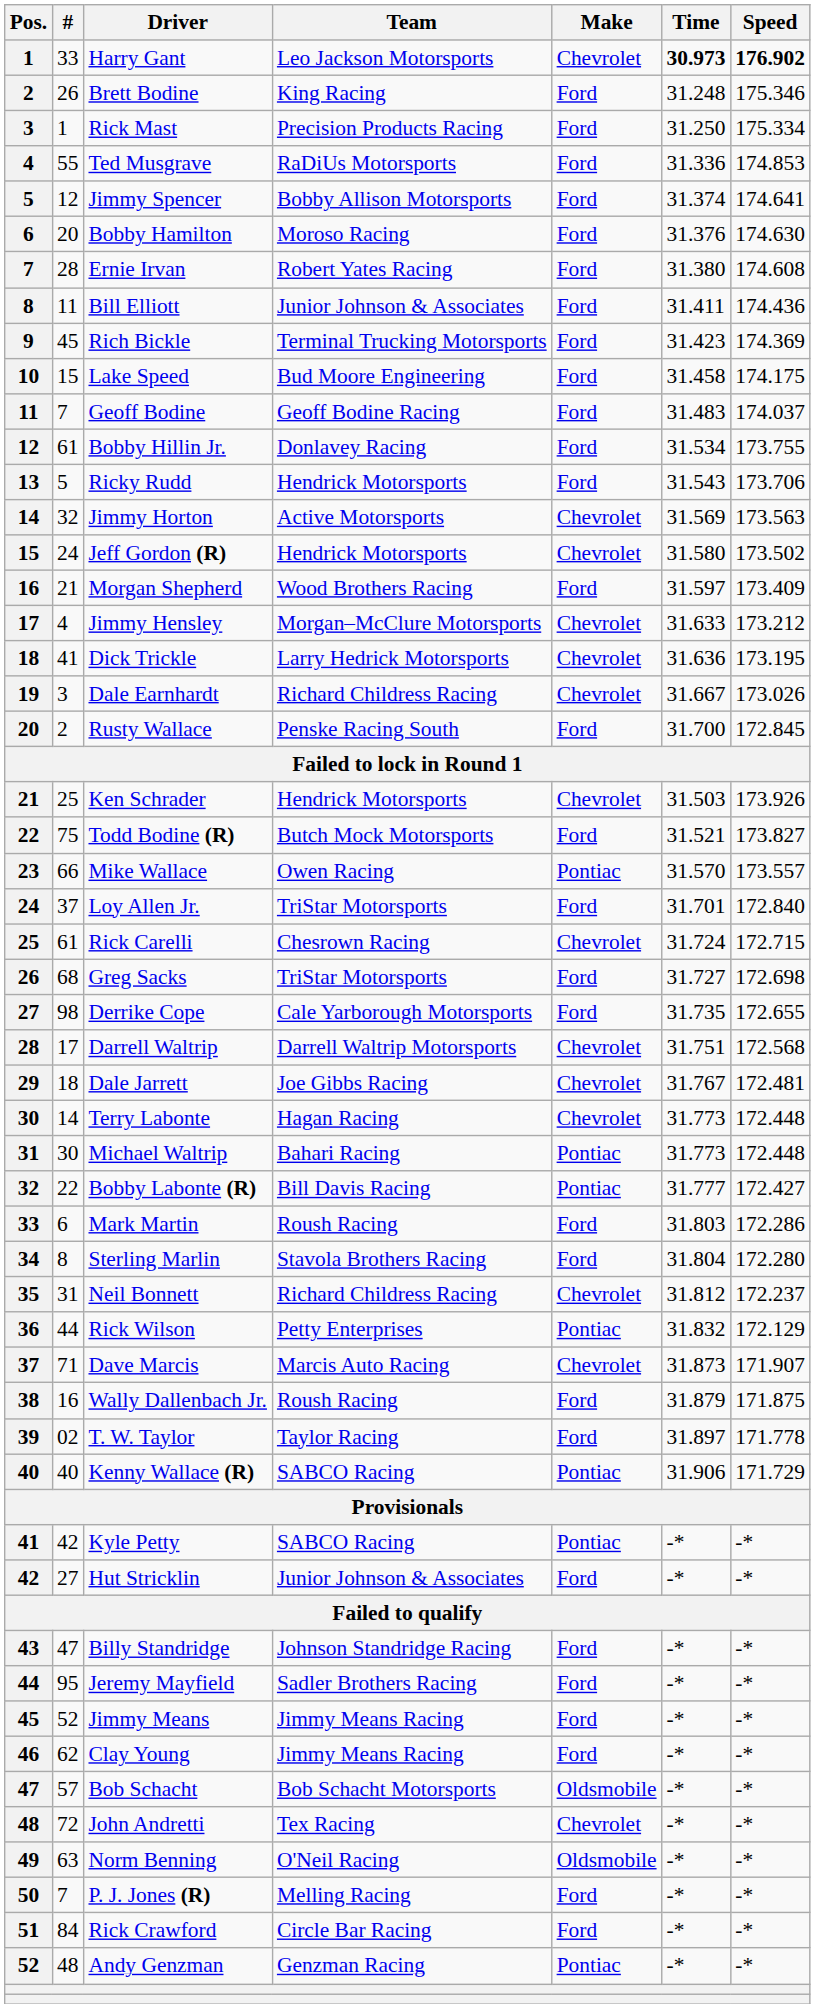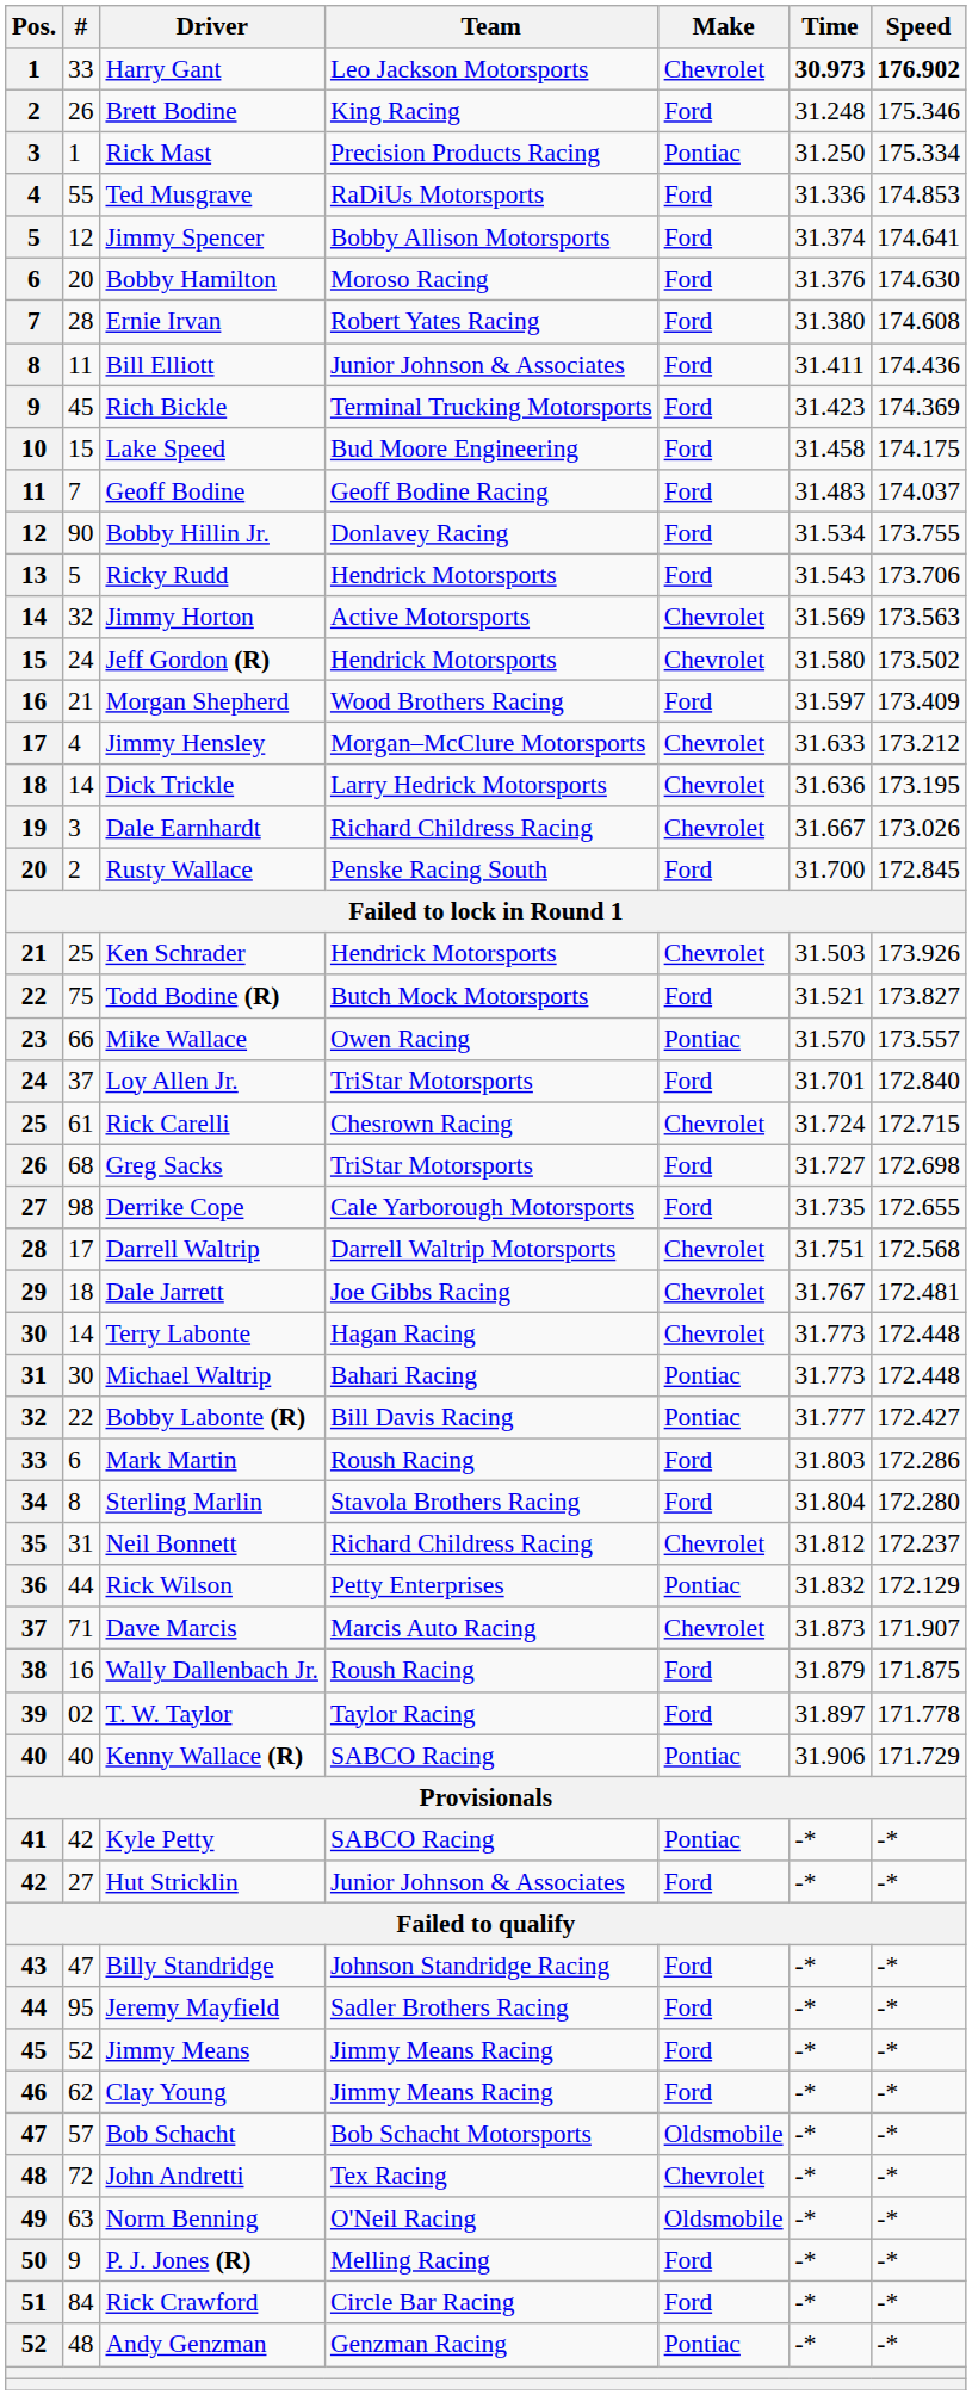 <table class="wikitable" style="font-size:95%">
 <tr>
 <th>Pos.</th>
 <th>#</th>
 <th>Driver</th>
 <th>Team</th>
 <th>Make</th>
 <th>Time</th>
 <th>Speed</th>
 </tr>
 <tr>
 <th>1</th>
 <td>33</td>
 <td><a href='#'>Harry Gant</a></td>
 <td><a href='#'>Leo Jackson Motorsports</a></td>
 <td><a href='#'>Chevrolet</a></td>
 <td><strong>30.973</strong></td>
 <td><strong>176.902</strong></td>
 </tr>
 <tr>
 <th>2</th>
 <td>26</td>
 <td><a href='#'>Brett Bodine</a></td>
 <td><a href='#'>King Racing</a></td>
 <td><a href='#'>Ford</a></td>
 <td>31.248</td>
 <td>175.346</td>
 </tr>
 <tr>
 <th>3</th>
 <td>1</td>
 <td><a href='#'>Rick Mast</a></td>
 <td><a href='#'>Precision Products Racing</a></td>
-<td><a href='#'>Ford</a></td>
+<td><a href='#'>Pontiac</a></td>
 <td>31.250</td>
 <td>175.334</td>
 </tr>
 <tr>
 <th>4</th>
 <td>55</td>
 <td><a href='#'>Ted Musgrave</a></td>
 <td><a href='#'>RaDiUs Motorsports</a></td>
 <td><a href='#'>Ford</a></td>
 <td>31.336</td>
 <td>174.853</td>
 </tr>
 <tr>
 <th>5</th>
 <td>12</td>
 <td><a href='#'>Jimmy Spencer</a></td>
 <td><a href='#'>Bobby Allison Motorsports</a></td>
 <td><a href='#'>Ford</a></td>
 <td>31.374</td>
 <td>174.641</td>
 </tr>
 <tr>
 <th>6</th>
 <td>20</td>
 <td><a href='#'>Bobby Hamilton</a></td>
 <td><a href='#'>Moroso Racing</a></td>
 <td><a href='#'>Ford</a></td>
 <td>31.376</td>
 <td>174.630</td>
 </tr>
 <tr>
 <th>7</th>
 <td>28</td>
 <td><a href='#'>Ernie Irvan</a></td>
 <td><a href='#'>Robert Yates Racing</a></td>
 <td><a href='#'>Ford</a></td>
 <td>31.380</td>
 <td>174.608</td>
 </tr>
 <tr>
 <th>8</th>
 <td>11</td>
 <td><a href='#'>Bill Elliott</a></td>
 <td><a href='#'>Junior Johnson & Associates</a></td>
 <td><a href='#'>Ford</a></td>
 <td>31.411</td>
 <td>174.436</td>
 </tr>
 <tr>
 <th>9</th>
 <td>45</td>
 <td><a href='#'>Rich Bickle</a></td>
 <td><a href='#'>Terminal Trucking Motorsports</a></td>
 <td><a href='#'>Ford</a></td>
 <td>31.423</td>
 <td>174.369</td>
 </tr>
 <tr>
 <th>10</th>
 <td>15</td>
 <td><a href='#'>Lake Speed</a></td>
 <td><a href='#'>Bud Moore Engineering</a></td>
 <td><a href='#'>Ford</a></td>
 <td>31.458</td>
 <td>174.175</td>
 </tr>
 <tr>
 <th>11</th>
 <td>7</td>
 <td><a href='#'>Geoff Bodine</a></td>
 <td><a href='#'>Geoff Bodine Racing</a></td>
 <td><a href='#'>Ford</a></td>
 <td>31.483</td>
 <td>174.037</td>
 </tr>
 <tr>
 <th>12</th>
-<td>61</td>
+<td>90</td>
 <td><a href='#'>Bobby Hillin Jr.</a></td>
 <td><a href='#'>Donlavey Racing</a></td>
 <td><a href='#'>Ford</a></td>
 <td>31.534</td>
 <td>173.755</td>
 </tr>
 <tr>
 <th>13</th>
 <td>5</td>
 <td><a href='#'>Ricky Rudd</a></td>
 <td><a href='#'>Hendrick Motorsports</a></td>
 <td><a href='#'>Ford</a></td>
 <td>31.543</td>
 <td>173.706</td>
 </tr>
 <tr>
 <th>14</th>
 <td>32</td>
 <td><a href='#'>Jimmy Horton</a></td>
 <td><a href='#'>Active Motorsports</a></td>
 <td><a href='#'>Chevrolet</a></td>
 <td>31.569</td>
 <td>173.563</td>
 </tr>
 <tr>
 <th>15</th>
 <td>24</td>
 <td><a href='#'>Jeff Gordon</a> <strong>(R)</strong></td>
 <td><a href='#'>Hendrick Motorsports</a></td>
 <td><a href='#'>Chevrolet</a></td>
 <td>31.580</td>
 <td>173.502</td>
 </tr>
 <tr>
 <th>16</th>
 <td>21</td>
 <td><a href='#'>Morgan Shepherd</a></td>
 <td><a href='#'>Wood Brothers Racing</a></td>
 <td><a href='#'>Ford</a></td>
 <td>31.597</td>
 <td>173.409</td>
 </tr>
 <tr>
 <th>17</th>
 <td>4</td>
 <td><a href='#'>Jimmy Hensley</a></td>
 <td><a href='#'>Morgan–McClure Motorsports</a></td>
 <td><a href='#'>Chevrolet</a></td>
 <td>31.633</td>
 <td>173.212</td>
 </tr>
 <tr>
 <th>18</th>
-<td>41</td>
+<td>14</td>
 <td><a href='#'>Dick Trickle</a></td>
 <td><a href='#'>Larry Hedrick Motorsports</a></td>
 <td><a href='#'>Chevrolet</a></td>
 <td>31.636</td>
 <td>173.195</td>
 </tr>
 <tr>
 <th>19</th>
 <td>3</td>
 <td><a href='#'>Dale Earnhardt</a></td>
 <td><a href='#'>Richard Childress Racing</a></td>
 <td><a href='#'>Chevrolet</a></td>
 <td>31.667</td>
 <td>173.026</td>
 </tr>
 <tr>
 <th>20</th>
 <td>2</td>
 <td><a href='#'>Rusty Wallace</a></td>
 <td><a href='#'>Penske Racing South</a></td>
 <td><a href='#'>Ford</a></td>
 <td>31.700</td>
 <td>172.845</td>
 </tr>
 <tr>
 <th colspan="7">Failed to lock in Round 1</th>
 </tr>
 <tr>
 <th>21</th>
 <td>25</td>
 <td><a href='#'>Ken Schrader</a></td>
 <td><a href='#'>Hendrick Motorsports</a></td>
 <td><a href='#'>Chevrolet</a></td>
 <td>31.503</td>
 <td>173.926</td>
 </tr>
 <tr>
 <th>22</th>
 <td>75</td>
 <td><a href='#'>Todd Bodine</a> <strong>(R)</strong></td>
 <td><a href='#'>Butch Mock Motorsports</a></td>
 <td><a href='#'>Ford</a></td>
 <td>31.521</td>
 <td>173.827</td>
 </tr>
 <tr>
 <th>23</th>
 <td>66</td>
 <td><a href='#'>Mike Wallace</a></td>
 <td><a href='#'>Owen Racing</a></td>
 <td><a href='#'>Pontiac</a></td>
 <td>31.570</td>
 <td>173.557</td>
 </tr>
 <tr>
 <th>24</th>
 <td>37</td>
 <td><a href='#'>Loy Allen Jr.</a></td>
 <td><a href='#'>TriStar Motorsports</a></td>
 <td><a href='#'>Ford</a></td>
 <td>31.701</td>
 <td>172.840</td>
 </tr>
 <tr>
 <th>25</th>
 <td>61</td>
 <td><a href='#'>Rick Carelli</a></td>
 <td><a href='#'>Chesrown Racing</a></td>
 <td><a href='#'>Chevrolet</a></td>
 <td>31.724</td>
 <td>172.715</td>
 </tr>
 <tr>
 <th>26</th>
 <td>68</td>
 <td><a href='#'>Greg Sacks</a></td>
 <td><a href='#'>TriStar Motorsports</a></td>
 <td><a href='#'>Ford</a></td>
 <td>31.727</td>
 <td>172.698</td>
 </tr>
 <tr>
 <th>27</th>
 <td>98</td>
 <td><a href='#'>Derrike Cope</a></td>
 <td><a href='#'>Cale Yarborough Motorsports</a></td>
 <td><a href='#'>Ford</a></td>
 <td>31.735</td>
 <td>172.655</td>
 </tr>
 <tr>
 <th>28</th>
 <td>17</td>
 <td><a href='#'>Darrell Waltrip</a></td>
 <td><a href='#'>Darrell Waltrip Motorsports</a></td>
 <td><a href='#'>Chevrolet</a></td>
 <td>31.751</td>
 <td>172.568</td>
 </tr>
 <tr>
 <th>29</th>
 <td>18</td>
 <td><a href='#'>Dale Jarrett</a></td>
 <td><a href='#'>Joe Gibbs Racing</a></td>
 <td><a href='#'>Chevrolet</a></td>
 <td>31.767</td>
 <td>172.481</td>
 </tr>
 <tr>
 <th>30</th>
 <td>14</td>
 <td><a href='#'>Terry Labonte</a></td>
 <td><a href='#'>Hagan Racing</a></td>
 <td><a href='#'>Chevrolet</a></td>
 <td>31.773</td>
 <td>172.448</td>
 </tr>
 <tr>
 <th>31</th>
 <td>30</td>
 <td><a href='#'>Michael Waltrip</a></td>
 <td><a href='#'>Bahari Racing</a></td>
 <td><a href='#'>Pontiac</a></td>
 <td>31.773</td>
 <td>172.448</td>
 </tr>
 <tr>
 <th>32</th>
 <td>22</td>
 <td><a href='#'>Bobby Labonte</a> <strong>(R)</strong></td>
 <td><a href='#'>Bill Davis Racing</a></td>
 <td><a href='#'>Pontiac</a></td>
 <td>31.777</td>
 <td>172.427</td>
 </tr>
 <tr>
 <th>33</th>
 <td>6</td>
 <td><a href='#'>Mark Martin</a></td>
 <td><a href='#'>Roush Racing</a></td>
 <td><a href='#'>Ford</a></td>
 <td>31.803</td>
 <td>172.286</td>
 </tr>
 <tr>
 <th>34</th>
 <td>8</td>
 <td><a href='#'>Sterling Marlin</a></td>
 <td><a href='#'>Stavola Brothers Racing</a></td>
 <td><a href='#'>Ford</a></td>
 <td>31.804</td>
 <td>172.280</td>
 </tr>
 <tr>
 <th>35</th>
 <td>31</td>
 <td><a href='#'>Neil Bonnett</a></td>
 <td><a href='#'>Richard Childress Racing</a></td>
 <td><a href='#'>Chevrolet</a></td>
 <td>31.812</td>
 <td>172.237</td>
 </tr>
 <tr>
 <th>36</th>
 <td>44</td>
 <td><a href='#'>Rick Wilson</a></td>
 <td><a href='#'>Petty Enterprises</a></td>
 <td><a href='#'>Pontiac</a></td>
 <td>31.832</td>
 <td>172.129</td>
 </tr>
 <tr>
 <th>37</th>
 <td>71</td>
 <td><a href='#'>Dave Marcis</a></td>
 <td><a href='#'>Marcis Auto Racing</a></td>
 <td><a href='#'>Chevrolet</a></td>
 <td>31.873</td>
 <td>171.907</td>
 </tr>
 <tr>
 <th>38</th>
 <td>16</td>
 <td><a href='#'>Wally Dallenbach Jr.</a></td>
 <td><a href='#'>Roush Racing</a></td>
 <td><a href='#'>Ford</a></td>
 <td>31.879</td>
 <td>171.875</td>
 </tr>
 <tr>
 <th>39</th>
 <td>02</td>
 <td><a href='#'>T. W. Taylor</a></td>
 <td><a href='#'>Taylor Racing</a></td>
 <td><a href='#'>Ford</a></td>
 <td>31.897</td>
 <td>171.778</td>
 </tr>
 <tr>
 <th>40</th>
 <td>40</td>
 <td><a href='#'>Kenny Wallace</a> <strong>(R)</strong></td>
 <td><a href='#'>SABCO Racing</a></td>
 <td><a href='#'>Pontiac</a></td>
 <td>31.906</td>
 <td>171.729</td>
 </tr>
 <tr>
 <th colspan="7">Provisionals</th>
 </tr>
 <tr>
 <th>41</th>
 <td>42</td>
 <td><a href='#'>Kyle Petty</a></td>
 <td><a href='#'>SABCO Racing</a></td>
 <td><a href='#'>Pontiac</a></td>
 <td>-*</td>
 <td>-*</td>
 </tr>
 <tr>
 <th>42</th>
 <td>27</td>
 <td><a href='#'>Hut Stricklin</a></td>
 <td><a href='#'>Junior Johnson & Associates</a></td>
 <td><a href='#'>Ford</a></td>
 <td>-*</td>
 <td>-*</td>
 </tr>
 <tr>
 <th colspan="7">Failed to qualify</th>
 </tr>
 <tr>
 <th>43</th>
 <td>47</td>
 <td><a href='#'>Billy Standridge</a></td>
 <td><a href='#'>Johnson Standridge Racing</a></td>
 <td><a href='#'>Ford</a></td>
 <td>-*</td>
 <td>-*</td>
 </tr>
 <tr>
 <th>44</th>
 <td>95</td>
 <td><a href='#'>Jeremy Mayfield</a></td>
 <td><a href='#'>Sadler Brothers Racing</a></td>
 <td><a href='#'>Ford</a></td>
 <td>-*</td>
 <td>-*</td>
 </tr>
 <tr>
 <th>45</th>
 <td>52</td>
 <td><a href='#'>Jimmy Means</a></td>
 <td><a href='#'>Jimmy Means Racing</a></td>
 <td><a href='#'>Ford</a></td>
 <td>-*</td>
 <td>-*</td>
 </tr>
 <tr>
 <th>46</th>
 <td>62</td>
 <td><a href='#'>Clay Young</a></td>
 <td><a href='#'>Jimmy Means Racing</a></td>
 <td><a href='#'>Ford</a></td>
 <td>-*</td>
 <td>-*</td>
 </tr>
 <tr>
 <th>47</th>
 <td>57</td>
 <td><a href='#'>Bob Schacht</a></td>
 <td><a href='#'>Bob Schacht Motorsports</a></td>
 <td><a href='#'>Oldsmobile</a></td>
 <td>-*</td>
 <td>-*</td>
 </tr>
 <tr>
 <th>48</th>
 <td>72</td>
 <td><a href='#'>John Andretti</a></td>
 <td><a href='#'>Tex Racing</a></td>
 <td><a href='#'>Chevrolet</a></td>
 <td>-*</td>
 <td>-*</td>
 </tr>
 <tr>
 <th>49</th>
 <td>63</td>
 <td><a href='#'>Norm Benning</a></td>
 <td><a href='#'>O'Neil Racing</a></td>
 <td><a href='#'>Oldsmobile</a></td>
 <td>-*</td>
 <td>-*</td>
 </tr>
 <tr>
 <th>50</th>
-<td>7</td>
+<td>9</td>
 <td><a href='#'>P. J. Jones</a> <strong>(R)</strong></td>
 <td><a href='#'>Melling Racing</a></td>
 <td><a href='#'>Ford</a></td>
 <td>-*</td>
 <td>-*</td>
 </tr>
 <tr>
 <th>51</th>
 <td>84</td>
 <td><a href='#'>Rick Crawford</a></td>
 <td><a href='#'>Circle Bar Racing</a></td>
 <td><a href='#'>Ford</a></td>
 <td>-*</td>
 <td>-*</td>
 </tr>
 <tr>
 <th>52</th>
 <td>48</td>
 <td><a href='#'>Andy Genzman</a></td>
 <td><a href='#'>Genzman Racing</a></td>
 <td><a href='#'>Pontiac</a></td>
 <td>-*</td>
 <td>-*</td>
 </tr>
 <tr>
 <th colspan="7"></th>
 </tr>
 <tr>
 <th colspan="7"></th>
 </tr>
 </table>
